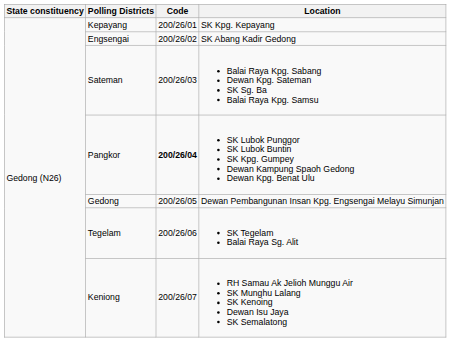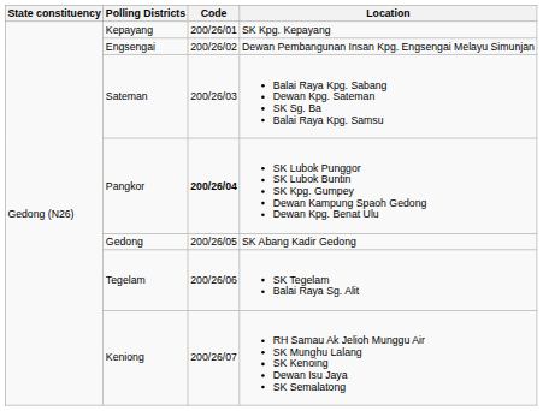 <table class="wikitable sortable mw-collapsible" style="white-space:nowrap;font-size:85%">
 <tr>
 <th>State constituency</th>
 <th>Polling Districts</th>
 <th>Code</th>
 <th>Location</th>
 </tr>
 <tr>
 <td rowspan="7">Gedong (N26)</td>
 <td>Kepayang</td>
 <td>200/26/01</td>
 <td>SK Kpg. Kepayang</td>
 </tr>
 <tr>
 <td>Engsengai</td>
 <td>200/26/02</td>
-<td>SK Abang Kadir Gedong</td>
+<td>Dewan Pembangunan Insan Kpg. Engsengai Melayu Simunjan</td>
 </tr>
 <tr>
 <td>Sateman</td>
 <td>200/26/03</td>
 <td><br><ul><li>Balai Raya Kpg. Sabang</li><li>Dewan Kpg. Sateman</li><li>SK Sg. Ba</li><li>Balai Raya Kpg. Samsu</li></ul></td>
 </tr>
 <tr>
 <td>Pangkor</td>
 <td><strong>200/26/04</strong></td>
 <td><br><ul><li>SK Lubok Punggor</li><li>SK Lubok Buntin</li><li>SK Kpg. Gumpey</li><li>Dewan Kampung Spaoh Gedong</li><li>Dewan Kpg. Benat Ulu</li></ul></td>
 </tr>
 <tr>
 <td>Gedong</td>
 <td>200/26/05</td>
-<td>Dewan Pembangunan Insan Kpg. Engsengai Melayu Simunjan</td>
+<td>SK Abang Kadir Gedong</td>
 </tr>
 <tr>
 <td>Tegelam</td>
 <td>200/26/06</td>
 <td><br><ul><li>SK Tegelam</li><li>Balai Raya Sg. Alit</li></ul></td>
 </tr>
 <tr>
 <td>Keniong</td>
 <td>200/26/07</td>
 <td><br><ul><li>RH Samau Ak Jelioh Munggu Air</li><li>SK Munghu Lalang</li><li>SK Kenoing</li><li>Dewan Isu Jaya</li><li>SK Semalatong</li></ul></td>
 </tr>
 </table>
